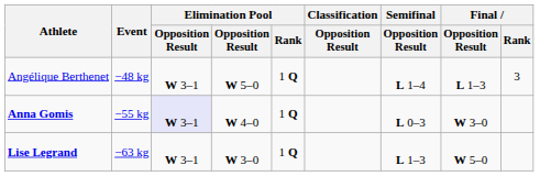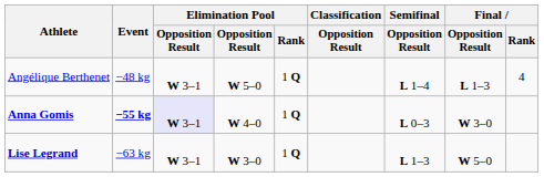 <table class="wikitable" style="font-size:90%">
 <tr>
 <th rowspan="2">Athlete</th>
 <th rowspan="2">Event</th>
 <th colspan=3>Elimination Pool</th>
 <th>Classification</th>
 <th>Semifinal</th>
 <th colspan=2>Final / </th>
 </tr>
 <tr style="font-size: 95%">
 <th>Opposition<br>Result</th>
 <th>Opposition<br>Result</th>
 <th>Rank</th>
 <th>Opposition<br>Result</th>
 <th>Opposition<br>Result</th>
 <th>Opposition<br>Result</th>
 <th>Rank</th>
 </tr>
 <tr align=center>
 <td align=left><a href='#'>Angélique Berthenet</a></td>
 <td align=left><a href='#'>−48 kg</a></td>
 <td><br><strong>W</strong> 3–1 <sup></sup></td>
 <td><br><strong>W</strong> 5–0 <sup></sup></td>
 <td>1 <strong>Q</strong></td>
 <td></td>
 <td><br><strong>L</strong> 1–4 <sup></sup></td>
 <td><br><strong>L</strong> 1–3 <sup></sup></td>
-<td>3</td>
+<td>4</td>
 </tr>
 <tr align=center>
 <td align=left><strong><a href='#'>Anna Gomis</a></strong></td>
-<td align=left><a href='#'>−55 kg</a></td>
+<td align=left><strong><a href='#'>−55 kg</a></strong></td>
 <td style="background: lavender;"><br><strong>W</strong> 3–1 <sup></sup></td>
 <td><br><strong>W</strong> 4–0 <sup></sup></td>
 <td>1 <strong>Q</strong></td>
 <td></td>
 <td><br><strong>L</strong> 0–3 <sup></sup></td>
 <td><br><strong>W</strong> 3–0 <sup></sup></td>
 <td></td>
 </tr>
 <tr align=center>
 <td align=left><strong><a href='#'>Lise Legrand</a></strong></td>
 <td><a href='#'>−63 kg</a></td>
 <td><br><strong>W</strong> 3–1 <sup></sup></td>
 <td><br><strong>W</strong> 3–0 <sup></sup></td>
 <td>1 <strong>Q</strong></td>
 <td></td>
 <td><br><strong>L</strong> 1–3 <sup></sup></td>
 <td><br><strong>W</strong> 5–0 <sup></sup></td>
 <td></td>
 </tr>
 </table>
